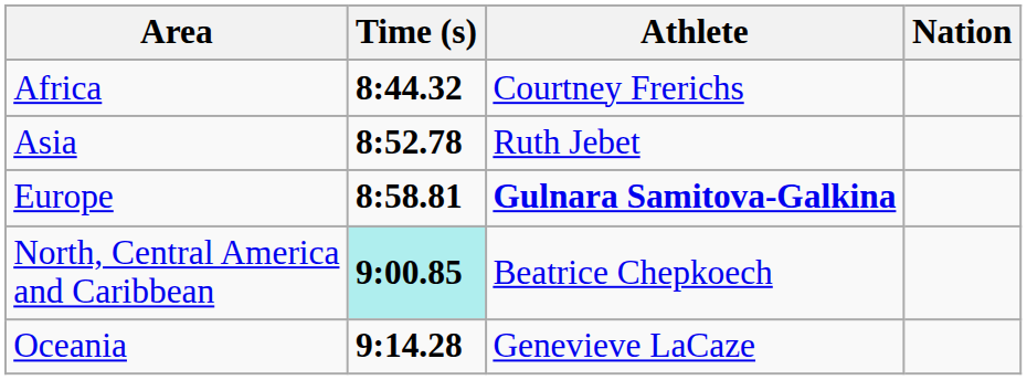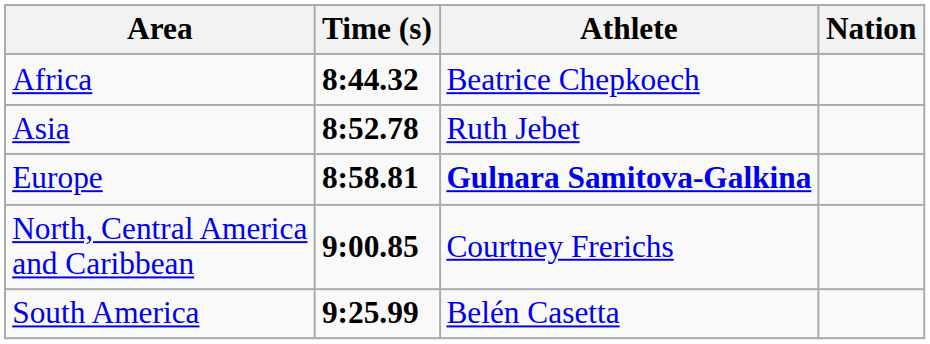 <table class="wikitable">
 <tr>
 <th>Area</th>
 <th>Time (s)</th>
 <th>Athlete</th>
 <th>Nation</th>
 </tr>
 <tr>
 <td><a href='#'>Africa</a> </td>
 <td><strong>8:44.32</strong> </td>
-<td><a href='#'>Courtney Frerichs</a></td>
+<td><a href='#'>Beatrice Chepkoech</a></td>
 <td></td>
 </tr>
 <tr>
 <td><a href='#'>Asia</a> </td>
 <td><strong>8:52.78</strong></td>
 <td><a href='#'>Ruth Jebet</a></td>
 <td></td>
 </tr>
 <tr>
 <td><a href='#'>Europe</a> </td>
 <td><strong>8:58.81</strong></td>
 <td><strong><a href='#'>Gulnara Samitova-Galkina</a></strong></td>
 <td></td>
 </tr>
 <tr>
 <td><a href='#'>North, Central America<br> and Caribbean</a> </td>
-<td style="background: paleturquoise;"><strong>9:00.85</strong></td>
-<td><a href='#'>Beatrice Chepkoech</a></td>
+<td><strong>9:00.85</strong></td>
+<td><a href='#'>Courtney Frerichs</a></td>
 <td></td>
 </tr>
 <tr>
-<td><a href='#'>Oceania</a> </td>
-<td><strong>9:14.28</strong></td>
-<td><a href='#'>Genevieve LaCaze</a></td>
+<td><a href='#'>South America</a> </td>
+<td><strong>9:25.99</strong></td>
+<td><a href='#'>Belén Casetta</a></td>
 <td></td>
 </tr>
 </table>
